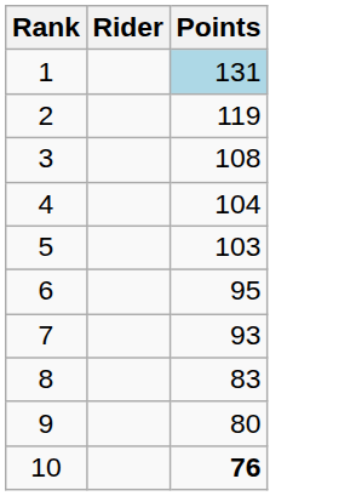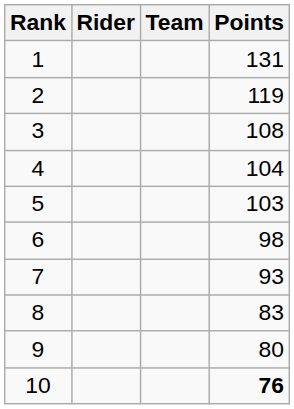 <table class="wikitable">
 <tr>
 <th scope="col">Rank</th>
 <th scope="col">Rider</th>
+<th scope="col">Team</th>
 <th scope="col">Points</th>
 </tr>
 <tr>
 <td style="text-align:center;">1</td>
 <td> </td>
-<td style="background: lightblue; text-align:right;">131</td>
+<td></td>
+<td style="text-align:right;">131</td>
 </tr>
 <tr>
 <td style="text-align:center;">2</td>
+<td></td>
 <td></td>
 <td style="text-align:right;">119</td>
 </tr>
 <tr>
 <td style="text-align:center;">3</td>
 <td></td>
+<td></td>
 <td style="text-align:right;">108</td>
 </tr>
 <tr>
 <td style="text-align:center;">4</td>
 <td>  </td>
+<td></td>
 <td style="text-align:right;">104</td>
 </tr>
 <tr>
 <td style="text-align:center;">5</td>
+<td></td>
 <td></td>
 <td style="text-align:right;">103</td>
 </tr>
 <tr>
 <td style="text-align:center;">6</td>
 <td></td>
-<td style="text-align:right;">95</td>
+<td></td>
+<td style="text-align:right;">98</td>
 </tr>
 <tr>
 <td style="text-align:center;">7</td>
+<td></td>
 <td></td>
 <td style="text-align:right;">93</td>
 </tr>
 <tr>
 <td style="text-align:center;">8</td>
 <td></td>
+<td></td>
 <td style="text-align:right;">83</td>
 </tr>
 <tr>
 <td style="text-align:center;">9</td>
+<td></td>
 <td></td>
 <td style="text-align:right;">80</td>
 </tr>
 <tr>
 <td style="text-align:center;">10</td>
 <td></td>
+<td></td>
 <td style="text-align:right;"><strong>76</strong></td>
 </tr>
 </table>
